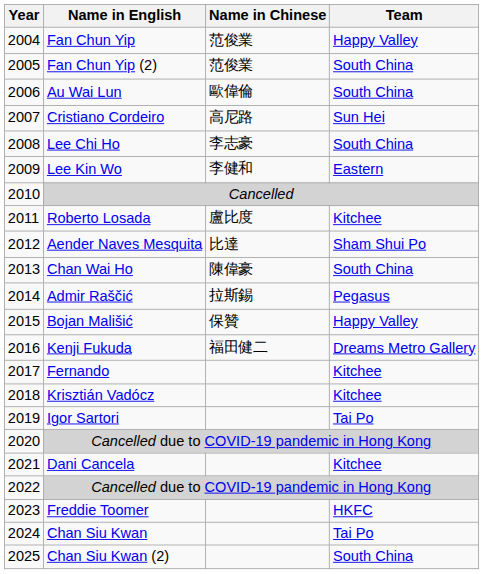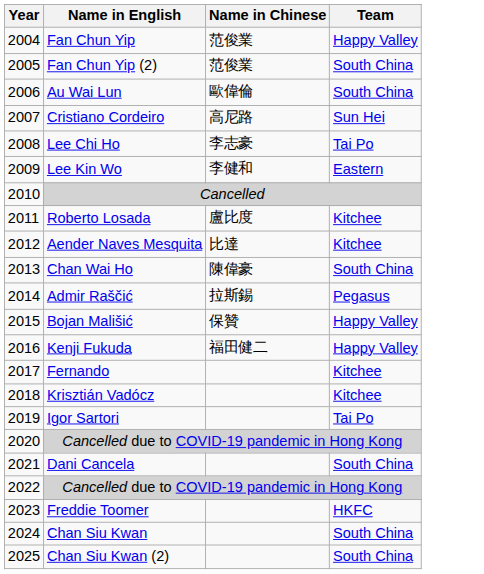 <table class="wikitable">
 <tr>
 <th>Year</th>
 <th>Name in English</th>
 <th>Name in Chinese</th>
 <th>Team</th>
 </tr>
 <tr>
 <td>2004</td>
 <td> <a href='#'>Fan Chun Yip</a></td>
 <td>范俊業</td>
 <td><a href='#'>Happy Valley</a></td>
 </tr>
 <tr>
 <td>2005</td>
 <td> <a href='#'>Fan Chun Yip</a> (2)</td>
 <td>范俊業</td>
 <td><a href='#'>South China</a></td>
 </tr>
 <tr>
 <td>2006</td>
 <td> <a href='#'>Au Wai Lun</a></td>
 <td>歐偉倫</td>
 <td><a href='#'>South China</a></td>
 </tr>
 <tr>
 <td>2007</td>
 <td> <a href='#'>Cristiano Cordeiro</a></td>
 <td>高尼路</td>
 <td><a href='#'>Sun Hei</a></td>
 </tr>
 <tr>
 <td>2008</td>
 <td> <a href='#'>Lee Chi Ho</a></td>
 <td>李志豪</td>
-<td><a href='#'>South China</a></td>
+<td><a href='#'>Tai Po</a></td>
 </tr>
 <tr>
 <td>2009</td>
 <td> <a href='#'>Lee Kin Wo</a></td>
 <td>李健和</td>
 <td><a href='#'>Eastern</a></td>
 </tr>
 <tr>
 <td>2010</td>
 <td colspan=4 align=center bgcolor=lightgrey><em>Cancelled</em></td>
 </tr>
 <tr>
 <td>2011</td>
 <td> <a href='#'>Roberto Losada</a></td>
 <td>盧比度</td>
 <td><a href='#'>Kitchee</a></td>
 </tr>
 <tr>
 <td>2012</td>
 <td> <a href='#'>Aender Naves Mesquita</a></td>
 <td>比達</td>
-<td><a href='#'>Sham Shui Po</a></td>
+<td><a href='#'>Kitchee</a></td>
 </tr>
 <tr>
 <td>2013</td>
 <td> <a href='#'>Chan Wai Ho</a></td>
 <td>陳偉豪</td>
 <td><a href='#'>South China</a></td>
 </tr>
 <tr>
 <td>2014</td>
 <td> <a href='#'>Admir Raščić</a></td>
 <td>拉斯錫</td>
 <td><a href='#'>Pegasus</a></td>
 </tr>
 <tr>
 <td>2015</td>
 <td> <a href='#'>Bojan Mališić</a></td>
 <td>保贊</td>
 <td><a href='#'>Happy Valley</a></td>
 </tr>
 <tr>
 <td>2016</td>
 <td> <a href='#'>Kenji Fukuda</a></td>
 <td>福田健二</td>
-<td><a href='#'>Dreams Metro Gallery</a></td>
+<td><a href='#'>Happy Valley</a></td>
 </tr>
 <tr>
 <td>2017</td>
 <td> <a href='#'>Fernando</a></td>
 <td></td>
 <td><a href='#'>Kitchee</a></td>
 </tr>
 <tr>
 <td>2018</td>
 <td> <a href='#'>Krisztián Vadócz</a></td>
 <td></td>
 <td><a href='#'>Kitchee</a></td>
 </tr>
 <tr>
 <td>2019</td>
 <td> <a href='#'>Igor Sartori</a></td>
 <td></td>
 <td><a href='#'>Tai Po</a></td>
 </tr>
 <tr>
 <td>2020</td>
 <td colspan=4 align=center bgcolor=lightgrey><em>Cancelled</em> due to <a href='#'>COVID-19 pandemic in Hong Kong</a></td>
 </tr>
 <tr>
 <td>2021</td>
 <td> <a href='#'>Dani Cancela</a></td>
 <td></td>
-<td><a href='#'>Kitchee</a></td>
+<td><a href='#'>South China</a></td>
 </tr>
 <tr>
 <td>2022</td>
 <td colspan=4 align=center bgcolor=lightgrey><em>Cancelled</em> due to <a href='#'>COVID-19 pandemic in Hong Kong</a></td>
 </tr>
 <tr>
 <td>2023</td>
 <td> <a href='#'>Freddie Toomer</a></td>
 <td></td>
 <td><a href='#'>HKFC</a></td>
 </tr>
 <tr>
 <td>2024</td>
 <td> <a href='#'>Chan Siu Kwan</a></td>
 <td></td>
-<td><a href='#'>Tai Po</a></td>
+<td><a href='#'>South China</a></td>
 </tr>
 <tr>
 <td>2025</td>
 <td> <a href='#'>Chan Siu Kwan</a> (2)</td>
 <td></td>
 <td><a href='#'>South China</a></td>
 </tr>
 </table>
